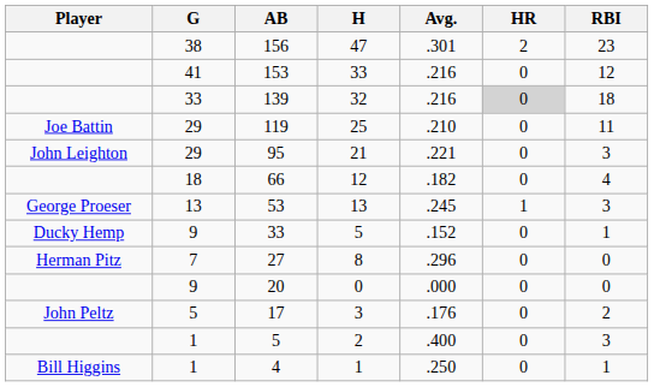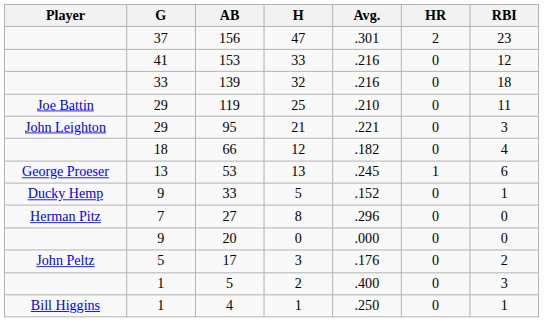 <table class="wikitable sortable">
 <tr>
 <th bgcolor="#DDDDFF" width="16%">Player</th>
 <th bgcolor="#DDDDFF" width="9%">G</th>
 <th bgcolor="#DDDDFF" width="9%">AB</th>
 <th bgcolor="#DDDDFF" width="9%">H</th>
 <th bgcolor="#DDDDFF" width="9%">Avg.</th>
 <th bgcolor="#DDDDFF" width="9%">HR</th>
 <th bgcolor="#DDDDFF" width="9%">RBI</th>
 </tr>
 <tr align="center">
 <td></td>
-<td>38</td>
+<td>37</td>
 <td>156</td>
 <td>47</td>
 <td>.301</td>
 <td>2</td>
 <td>23</td>
 </tr>
 <tr align="center">
 <td></td>
 <td>41</td>
 <td>153</td>
 <td>33</td>
 <td>.216</td>
 <td>0</td>
 <td>12</td>
 </tr>
 <tr align="center">
 <td></td>
 <td>33</td>
 <td>139</td>
 <td>32</td>
 <td>.216</td>
-<td style="background: lightgrey;">0</td>
+<td>0</td>
 <td>18</td>
 </tr>
 <tr align="center">
 <td><a href='#'>Joe Battin</a></td>
 <td>29</td>
 <td>119</td>
 <td>25</td>
 <td>.210</td>
 <td>0</td>
 <td>11</td>
 </tr>
 <tr align="center">
 <td><a href='#'>John Leighton</a></td>
 <td>29</td>
 <td>95</td>
 <td>21</td>
 <td>.221</td>
 <td>0</td>
 <td>3</td>
 </tr>
 <tr align="center">
 <td></td>
 <td>18</td>
 <td>66</td>
 <td>12</td>
 <td>.182</td>
 <td>0</td>
 <td>4</td>
 </tr>
 <tr align="center">
 <td><a href='#'>George Proeser</a></td>
 <td>13</td>
 <td>53</td>
 <td>13</td>
 <td>.245</td>
 <td>1</td>
-<td>3</td>
+<td>6</td>
 </tr>
 <tr align="center">
 <td><a href='#'>Ducky Hemp</a></td>
 <td>9</td>
 <td>33</td>
 <td>5</td>
 <td>.152</td>
 <td>0</td>
 <td>1</td>
 </tr>
 <tr align="center">
 <td><a href='#'>Herman Pitz</a></td>
 <td>7</td>
 <td>27</td>
 <td>8</td>
 <td>.296</td>
 <td>0</td>
 <td>0</td>
 </tr>
 <tr align="center">
 <td></td>
 <td>9</td>
 <td>20</td>
 <td>0</td>
 <td>.000</td>
 <td>0</td>
 <td>0</td>
 </tr>
 <tr align="center">
 <td><a href='#'>John Peltz</a></td>
 <td>5</td>
 <td>17</td>
 <td>3</td>
 <td>.176</td>
 <td>0</td>
 <td>2</td>
 </tr>
 <tr align="center">
 <td></td>
 <td>1</td>
 <td>5</td>
 <td>2</td>
 <td>.400</td>
 <td>0</td>
 <td>3</td>
 </tr>
 <tr align="center">
 <td><a href='#'>Bill Higgins</a></td>
 <td>1</td>
 <td>4</td>
 <td>1</td>
 <td>.250</td>
 <td>0</td>
 <td>1</td>
 </tr>
 </table>
